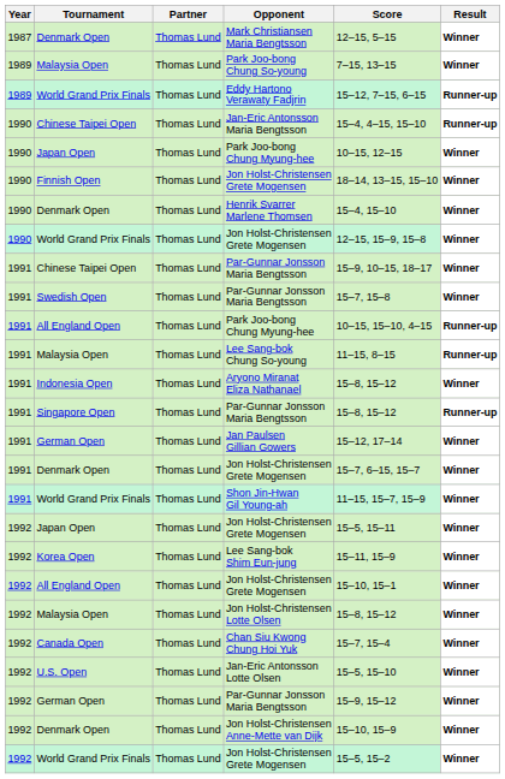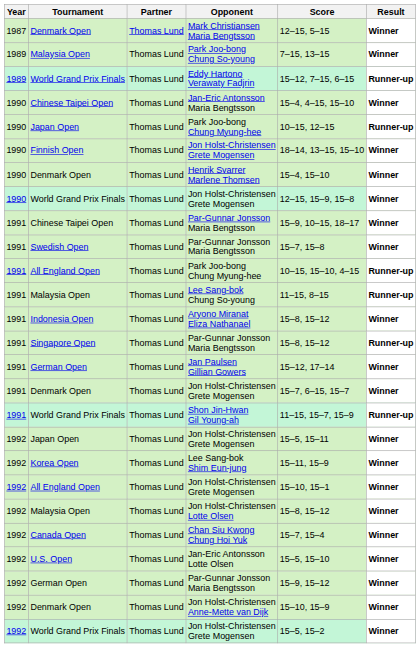 <table class="sortable wikitable" style="font-size: 90%;">
 <tr>
 <th>Year</th>
 <th>Tournament</th>
 <th>Partner</th>
 <th>Opponent</th>
 <th>Score</th>
 <th>Result</th>
 </tr>
 <tr style="background:#D4F1C5">
 <td align="center">1987</td>
 <td align="left"><a href='#'>Denmark Open</a></td>
 <td align="left"> <a href='#'>Thomas Lund</a></td>
 <td align="left"> <a href='#'>Mark Christiansen</a> <br>  <a href='#'>Maria Bengtsson</a></td>
 <td align="left">12–15, 5–15</td>
 <td style="text-align:left; background:white"> <strong>Winner</strong></td>
 </tr>
 <tr style="background:#D4F1C5">
 <td align="center">1989</td>
 <td align="left"><a href='#'>Malaysia Open</a></td>
 <td align="left"> Thomas Lund</td>
 <td align="left"> <a href='#'>Park Joo-bong</a> <br>  <a href='#'>Chung So-young</a></td>
 <td align="left">7–15, 13–15</td>
 <td style="text-align:left; background:white"> <strong>Winner</strong></td>
 </tr>
 <tr style="background:#C3F6D7">
 <td align="center"><a href='#'>1989</a></td>
 <td align="left"><a href='#'>World Grand Prix Finals</a></td>
 <td align="left"> Thomas Lund</td>
 <td align="left"> <a href='#'>Eddy Hartono</a> <br>  <a href='#'>Verawaty Fadjrin</a></td>
 <td align="left">15–12, 7–15, 6–15</td>
 <td style="text-align:left; background:white"> <strong>Runner-up</strong></td>
 </tr>
 <tr style="background:#D4F1C5">
 <td align="center">1990</td>
 <td align="left"><a href='#'>Chinese Taipei Open</a></td>
 <td align="left"> Thomas Lund</td>
 <td align="left"> <a href='#'>Jan-Eric Antonsson</a> <br>  Maria Bengtsson</td>
 <td align="left">15–4, 4–15, 15–10</td>
-<td style="text-align:left; background:white"> <strong>Runner-up</strong></td>
+<td style="text-align:left; background:white"> <strong>Winner</strong></td>
 </tr>
 <tr style="background:#D4F1C5">
 <td align="center">1990</td>
 <td align="left"><a href='#'>Japan Open</a></td>
 <td align="left"> Thomas Lund</td>
 <td align="left"> Park Joo-bong <br>  <a href='#'>Chung Myung-hee</a></td>
 <td align="left">10–15, 12–15</td>
-<td style="text-align:left; background:white"> <strong>Winner</strong></td>
+<td style="text-align:left; background:white"> <strong>Runner-up</strong></td>
 </tr>
 <tr style="background:#D4F1C5">
 <td align="center">1990</td>
 <td align="left"><a href='#'>Finnish Open</a></td>
 <td align="left"> Thomas Lund</td>
 <td align="left"> <a href='#'>Jon Holst-Christensen</a> <br>  <a href='#'>Grete Mogensen</a></td>
 <td align="left">18–14, 13–15, 15–10</td>
 <td style="text-align:left; background:white"> <strong>Winner</strong></td>
 </tr>
 <tr style="background:#D4F1C5">
 <td align="center">1990</td>
 <td align="left">Denmark Open</td>
 <td align="left"> Thomas Lund</td>
 <td align="left"> <a href='#'>Henrik Svarrer</a> <br>  <a href='#'>Marlene Thomsen</a></td>
 <td align="left">15–4, 15–10</td>
 <td style="text-align:left; background:white"> <strong>Winner</strong></td>
 </tr>
 <tr style="background:#C3F6D7">
 <td align="center"><a href='#'>1990</a></td>
 <td align="left">World Grand Prix Finals</td>
 <td align="left"> Thomas Lund</td>
 <td align="left"> Jon Holst-Christensen <br>  Grete Mogensen</td>
 <td align="left">12–15, 15–9, 15–8</td>
 <td style="text-align:left; background:white"> <strong>Winner</strong></td>
 </tr>
 <tr style="background:#D4F1C5">
 <td align="center">1991</td>
 <td align="left">Chinese Taipei Open</td>
 <td align="left"> Thomas Lund</td>
 <td align="left"> <a href='#'>Par-Gunnar Jonsson</a> <br>  Maria Bengtsson</td>
 <td align="left">15–9, 10–15, 18–17</td>
 <td style="text-align:left; background:white"> <strong>Winner</strong></td>
 </tr>
 <tr style="background:#D4F1C5">
 <td align="center">1991</td>
 <td align="left"><a href='#'>Swedish Open</a></td>
 <td align="left"> Thomas Lund</td>
 <td align="left"> Par-Gunnar Jonsson <br>  Maria Bengtsson</td>
 <td align="left">15–7, 15–8</td>
 <td style="text-align:left; background:white"> <strong>Winner</strong></td>
 </tr>
 <tr style="background:#D4F1C5">
 <td align="center"><a href='#'>1991</a></td>
 <td align="left"><a href='#'>All England Open</a></td>
 <td align="left"> Thomas Lund</td>
 <td align="left"> Park Joo-bong <br>  Chung Myung-hee</td>
 <td align="left">10–15, 15–10, 4–15</td>
 <td style="text-align:left; background:white"> <strong>Runner-up</strong></td>
 </tr>
 <tr style="background:#D4F1C5">
 <td align="center">1991</td>
 <td align="left">Malaysia Open</td>
 <td align="left"> Thomas Lund</td>
 <td align="left"> <a href='#'>Lee Sang-bok</a> <br>  Chung So-young</td>
 <td align="left">11–15, 8–15</td>
 <td style="text-align:left; background:white"> <strong>Runner-up</strong></td>
 </tr>
 <tr style="background:#D4F1C5">
 <td align="center">1991</td>
 <td align="left"><a href='#'>Indonesia Open</a></td>
 <td align="left"> Thomas Lund</td>
 <td align="left"> <a href='#'>Aryono Miranat</a> <br>  <a href='#'>Eliza Nathanael</a></td>
 <td align="left">15–8, 15–12</td>
 <td style="text-align:left; background:white"> <strong>Winner</strong></td>
 </tr>
 <tr style="background:#D4F1C5">
 <td align="center">1991</td>
 <td align="left"><a href='#'>Singapore Open</a></td>
 <td align="left"> Thomas Lund</td>
 <td align="left"> Par-Gunnar Jonsson <br>  Maria Bengtsson</td>
 <td align="left">15–8, 15–12</td>
 <td style="text-align:left; background:white"> <strong>Runner-up</strong></td>
 </tr>
 <tr style="background:#D4F1C5">
 <td align="center">1991</td>
 <td align="left"><a href='#'>German Open</a></td>
 <td align="left"> Thomas Lund</td>
 <td align="left"> <a href='#'>Jan Paulsen</a> <br>  <a href='#'>Gillian Gowers</a></td>
 <td align="left">15–12, 17–14</td>
 <td style="text-align:left; background:white"> <strong>Winner</strong></td>
 </tr>
 <tr style="background:#D4F1C5">
 <td align="center">1991</td>
 <td align="left">Denmark Open</td>
 <td align="left"> Thomas Lund</td>
 <td align="left"> Jon Holst-Christensen <br>  Grete Mogensen</td>
 <td align="left">15–7, 6–15, 15–7</td>
 <td style="text-align:left; background:white"> <strong>Winner</strong></td>
 </tr>
 <tr style="background:#C3F6D7">
 <td align="center"><a href='#'>1991</a></td>
 <td align="left">World Grand Prix Finals</td>
 <td align="left"> Thomas Lund</td>
 <td align="left"> <a href='#'>Shon Jin-Hwan</a> <br>  <a href='#'>Gil Young-ah</a></td>
 <td align="left">11–15, 15–7, 15–9</td>
-<td style="text-align:left; background:white"> <strong>Winner</strong></td>
+<td style="text-align:left; background:white"> <strong>Runner-up</strong></td>
 </tr>
 <tr style="background:#D4F1C5">
 <td align="center">1992</td>
 <td align="left">Japan Open</td>
 <td align="left"> Thomas Lund</td>
 <td align="left"> Jon Holst-Christensen <br>  Grete Mogensen</td>
 <td align="left">15–5, 15–11</td>
 <td style="text-align:left; background:white"> <strong>Winner</strong></td>
 </tr>
 <tr style="background:#D4F1C5">
 <td align="center">1992</td>
 <td align="left"><a href='#'>Korea Open</a></td>
 <td align="left"> Thomas Lund</td>
 <td align="left"> Lee Sang-bok <br>  <a href='#'>Shim Eun-jung</a></td>
 <td align="left">15–11, 15–9</td>
 <td style="text-align:left; background:white"> <strong>Winner</strong></td>
 </tr>
 <tr style="background:#D4F1C5">
 <td align="center"><a href='#'>1992</a></td>
 <td align="left"><a href='#'>All England Open</a></td>
 <td align="left"> Thomas Lund</td>
 <td align="left"> Jon Holst-Christensen <br>  Grete Mogensen</td>
 <td align="left">15–10, 15–1</td>
 <td style="text-align:left; background:white"> <strong>Winner</strong></td>
 </tr>
 <tr style="background:#D4F1C5">
 <td align="center">1992</td>
 <td align="left">Malaysia Open</td>
 <td align="left"> Thomas Lund</td>
 <td align="left"> Jon Holst-Christensen <br>  <a href='#'>Lotte Olsen</a></td>
 <td align="left">15–8, 15–12</td>
 <td style="text-align:left; background:white"> <strong>Winner</strong></td>
 </tr>
 <tr style="background:#D4F1C5">
 <td align="center">1992</td>
 <td align="left"><a href='#'>Canada Open</a></td>
 <td align="left"> Thomas Lund</td>
 <td align="left"> <a href='#'>Chan Siu Kwong</a> <br>  <a href='#'>Chung Hoi Yuk</a></td>
 <td align="left">15–7, 15–4</td>
 <td style="text-align:left; background:white"> <strong>Winner</strong></td>
 </tr>
 <tr style="background:#D4F1C5">
 <td align="center">1992</td>
 <td align="left"><a href='#'>U.S. Open</a></td>
 <td align="left"> Thomas Lund</td>
 <td align="left"> Jan-Eric Antonsson <br>  Lotte Olsen</td>
 <td align="left">15–5, 15–10</td>
 <td style="text-align:left; background:white"> <strong>Winner</strong></td>
 </tr>
 <tr style="background:#D4F1C5">
 <td align="center">1992</td>
 <td align="left">German Open</td>
 <td align="left"> Thomas Lund</td>
 <td align="left"> Par-Gunnar Jonsson <br>  Maria Bengtsson</td>
 <td align="left">15–9, 15–12</td>
 <td style="text-align:left; background:white"> <strong>Winner</strong></td>
 </tr>
 <tr style="background:#D4F1C5">
 <td align="center">1992</td>
 <td align="left">Denmark Open</td>
 <td align="left"> Thomas Lund</td>
 <td align="left"> Jon Holst-Christensen <br>  <a href='#'>Anne-Mette van Dijk</a></td>
 <td align="left">15–10, 15–9</td>
 <td style="text-align:left; background:white"> <strong>Winner</strong></td>
 </tr>
 <tr style="background:#C3F6D7">
 <td align="center"><a href='#'>1992</a></td>
 <td align="left">World Grand Prix Finals</td>
 <td align="left"> Thomas Lund</td>
 <td align="left"> Jon Holst-Christensen <br>  Grete Mogensen</td>
 <td align="left">15–5, 15–2</td>
 <td style="text-align:left; background:white"> <strong>Winner</strong></td>
 </tr>
 </table>
